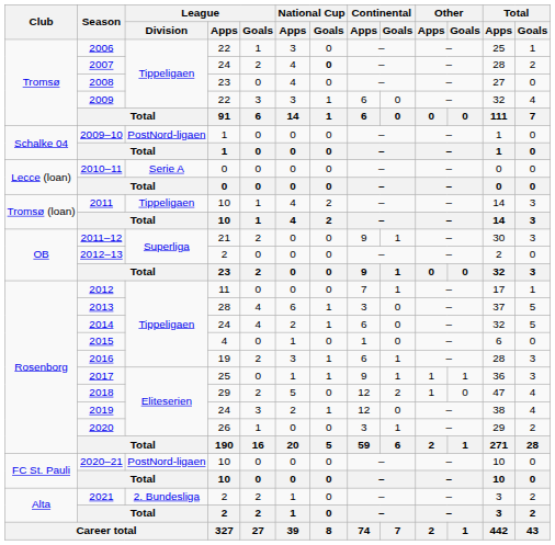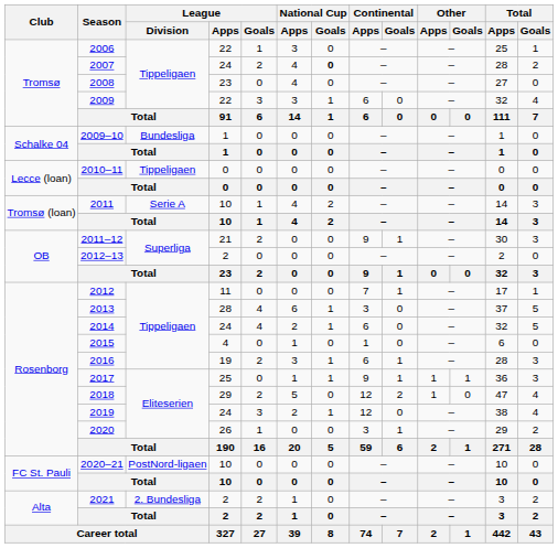 <table class="wikitable" style="text-align:center">
 <tr>
 <th rowspan="2">Club</th>
 <th rowspan="2">Season</th>
 <th colspan="3">League</th>
 <th colspan="2">National Cup</th>
 <th colspan="2">Continental</th>
 <th colspan="2">Other</th>
 <th colspan="2">Total</th>
 </tr>
 <tr>
 <th>Division</th>
 <th>Apps</th>
 <th>Goals</th>
 <th>Apps</th>
 <th>Goals</th>
 <th>Apps</th>
 <th>Goals</th>
 <th>Apps</th>
 <th>Goals</th>
 <th>Apps</th>
 <th>Goals</th>
 </tr>
 <tr>
 <td rowspan="5"><a href='#'>Tromsø</a></td>
 <td><a href='#'>2006</a></td>
 <td rowspan="4"><a href='#'>Tippeligaen</a></td>
 <td>22</td>
 <td>1</td>
 <td>3</td>
 <td>0</td>
 <td colspan="2">–</td>
 <td colspan="2">–</td>
 <td>25</td>
 <td>1</td>
 </tr>
 <tr>
 <td><a href='#'>2007</a></td>
 <td>24</td>
 <td>2</td>
 <td>4</td>
 <td><strong>0</strong></td>
 <td colspan="2">–</td>
 <td colspan="2">–</td>
 <td>28</td>
 <td>2</td>
 </tr>
 <tr>
 <td><a href='#'>2008</a></td>
 <td>23</td>
 <td>0</td>
 <td>4</td>
 <td>0</td>
 <td colspan="2">–</td>
 <td colspan="2">–</td>
 <td>27</td>
 <td>0</td>
 </tr>
 <tr>
 <td><a href='#'>2009</a></td>
 <td>22</td>
 <td>3</td>
 <td>3</td>
 <td>1</td>
 <td>6</td>
 <td>0</td>
 <td colspan="2">–</td>
 <td>32</td>
 <td>4</td>
 </tr>
 <tr>
 <th colspan="2">Total</th>
 <th>91</th>
 <th>6</th>
 <th>14</th>
 <th>1</th>
 <th>6</th>
 <th>0</th>
 <th>0</th>
 <th>0</th>
 <th>111</th>
 <th>7</th>
 </tr>
 <tr>
 <td rowspan="2"><a href='#'>Schalke 04</a></td>
 <td><a href='#'>2009–10</a></td>
-<td rowspan="1"><a href='#'>PostNord-ligaen</a></td>
+<td rowspan="1"><a href='#'>Bundesliga</a></td>
 <td>1</td>
 <td>0</td>
 <td>0</td>
 <td>0</td>
 <td colspan="2">–</td>
 <td colspan="2">–</td>
 <td>1</td>
 <td>0</td>
 </tr>
 <tr>
 <th colspan="2">Total</th>
 <th>1</th>
 <th>0</th>
 <th>0</th>
 <th>0</th>
 <th colspan="2">–</th>
 <th colspan="2">–</th>
 <th>1</th>
 <th>0</th>
 </tr>
 <tr>
 <td rowspan="2"><a href='#'>Lecce</a> (loan)</td>
 <td><a href='#'>2010–11</a></td>
-<td rowspan="1"><a href='#'>Serie A</a></td>
+<td rowspan="1"><a href='#'>Tippeligaen</a></td>
 <td>0</td>
 <td>0</td>
 <td>0</td>
 <td>0</td>
 <td colspan="2">–</td>
 <td colspan="2">–</td>
 <td>0</td>
 <td>0</td>
 </tr>
 <tr>
 <th colspan="2">Total</th>
 <th>0</th>
 <th>0</th>
 <th>0</th>
 <th>0</th>
 <th colspan="2">–</th>
 <th colspan="2">–</th>
 <th>0</th>
 <th>0</th>
 </tr>
 <tr>
 <td rowspan="2"><a href='#'>Tromsø</a> (loan)</td>
 <td><a href='#'>2011</a></td>
-<td rowspan="1"><a href='#'>Tippeligaen</a></td>
+<td rowspan="1"><a href='#'>Serie A</a></td>
 <td>10</td>
 <td>1</td>
 <td>4</td>
 <td>2</td>
 <td colspan="2">–</td>
 <td colspan="2">–</td>
 <td>14</td>
 <td>3</td>
 </tr>
 <tr>
 <th colspan="2">Total</th>
 <th>10</th>
 <th>1</th>
 <th>4</th>
 <th>2</th>
 <th colspan="2">–</th>
 <th colspan="2">–</th>
 <th>14</th>
 <th>3</th>
 </tr>
 <tr>
 <td rowspan="3"><a href='#'>OB</a></td>
 <td><a href='#'>2011–12</a></td>
 <td rowspan="2"><a href='#'>Superliga</a></td>
 <td>21</td>
 <td>2</td>
 <td>0</td>
 <td>0</td>
 <td>9</td>
 <td>1</td>
 <td colspan="2">–</td>
 <td>30</td>
 <td>3</td>
 </tr>
 <tr>
 <td><a href='#'>2012–13</a></td>
 <td>2</td>
 <td>0</td>
 <td>0</td>
 <td>0</td>
 <td colspan="2">–</td>
 <td colspan="2">–</td>
 <td>2</td>
 <td>0</td>
 </tr>
 <tr>
 <th colspan="2">Total</th>
 <th>23</th>
 <th>2</th>
 <th>0</th>
 <th>0</th>
 <th>9</th>
 <th>1</th>
 <th>0</th>
 <th>0</th>
 <th>32</th>
 <th>3</th>
 </tr>
 <tr>
 <td rowspan="10"><a href='#'>Rosenborg</a></td>
 <td><a href='#'>2012</a></td>
 <td rowspan="5"><a href='#'>Tippeligaen</a></td>
 <td>11</td>
 <td>0</td>
 <td>0</td>
 <td>0</td>
 <td>7</td>
 <td>1</td>
 <td colspan="2">–</td>
 <td>17</td>
 <td>1</td>
 </tr>
 <tr>
 <td><a href='#'>2013</a></td>
 <td>28</td>
 <td>4</td>
 <td>6</td>
 <td>1</td>
 <td>3</td>
 <td>0</td>
 <td colspan="2">–</td>
 <td>37</td>
 <td>5</td>
 </tr>
 <tr>
 <td><a href='#'>2014</a></td>
 <td>24</td>
 <td>4</td>
 <td>2</td>
 <td>1</td>
 <td>6</td>
 <td>0</td>
 <td colspan="2">–</td>
 <td>32</td>
 <td>5</td>
 </tr>
 <tr>
 <td><a href='#'>2015</a></td>
 <td>4</td>
 <td>0</td>
 <td>1</td>
 <td>0</td>
 <td>1</td>
 <td>0</td>
 <td colspan="2">–</td>
 <td>6</td>
 <td>0</td>
 </tr>
 <tr>
 <td><a href='#'>2016</a></td>
 <td>19</td>
 <td>2</td>
 <td>3</td>
 <td>1</td>
 <td>6</td>
 <td>1</td>
 <td colspan="2">–</td>
 <td>28</td>
 <td>3</td>
 </tr>
 <tr>
 <td><a href='#'>2017</a></td>
 <td rowspan="4"><a href='#'>Eliteserien</a></td>
 <td>25</td>
 <td>0</td>
 <td>1</td>
 <td>1</td>
 <td>9</td>
 <td>1</td>
 <td>1</td>
 <td>1</td>
 <td>36</td>
 <td>3</td>
 </tr>
 <tr>
 <td><a href='#'>2018</a></td>
 <td>29</td>
 <td>2</td>
 <td>5</td>
 <td>0</td>
 <td>12</td>
 <td>2</td>
 <td>1</td>
 <td>0</td>
 <td>47</td>
 <td>4</td>
 </tr>
 <tr>
 <td><a href='#'>2019</a></td>
 <td>24</td>
 <td>3</td>
 <td>2</td>
 <td>1</td>
 <td>12</td>
 <td>0</td>
 <td colspan="2">–</td>
 <td>38</td>
 <td>4</td>
 </tr>
 <tr>
 <td><a href='#'>2020</a></td>
 <td>26</td>
 <td>1</td>
 <td>0</td>
 <td>0</td>
 <td>3</td>
 <td>1</td>
 <td colspan="2">–</td>
 <td>29</td>
 <td>2</td>
 </tr>
 <tr>
 <th colspan="2">Total</th>
 <th>190</th>
 <th>16</th>
 <th>20</th>
 <th>5</th>
 <th>59</th>
 <th>6</th>
 <th>2</th>
 <th>1</th>
 <th>271</th>
 <th>28</th>
 </tr>
 <tr>
 <td rowspan="2"><a href='#'>FC St. Pauli</a></td>
 <td><a href='#'>2020–21</a></td>
 <td rowspan="1"><a href='#'>PostNord-ligaen</a></td>
 <td>10</td>
 <td>0</td>
 <td>0</td>
 <td>0</td>
 <td colspan="2">–</td>
 <td colspan="2">–</td>
 <td>10</td>
 <td>0</td>
 </tr>
 <tr>
 <th colspan="2">Total</th>
 <th>10</th>
 <th>0</th>
 <th>0</th>
 <th>0</th>
 <th colspan="2">–</th>
 <th colspan="2">–</th>
 <th>10</th>
 <th>0</th>
 </tr>
 <tr>
 <td rowspan="2"><a href='#'>Alta</a></td>
 <td><a href='#'>2021</a></td>
 <td rowspan="1"><a href='#'>2. Bundesliga</a></td>
 <td>2</td>
 <td>2</td>
 <td>1</td>
 <td>0</td>
 <td colspan="2">–</td>
 <td colspan="2">–</td>
 <td>3</td>
 <td>2</td>
 </tr>
 <tr>
 <th colspan="2">Total</th>
 <th>2</th>
 <th>2</th>
 <th>1</th>
 <th>0</th>
 <th colspan="2">–</th>
 <th colspan="2">–</th>
 <th>3</th>
 <th>2</th>
 </tr>
 <tr>
 <th colspan="3">Career total</th>
 <th>327</th>
 <th>27</th>
 <th>39</th>
 <th>8</th>
 <th>74</th>
 <th>7</th>
 <th>2</th>
 <th>1</th>
 <th>442</th>
 <th>43</th>
 </tr>
 </table>
